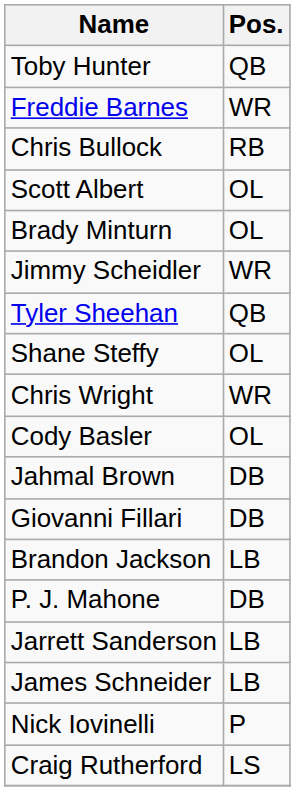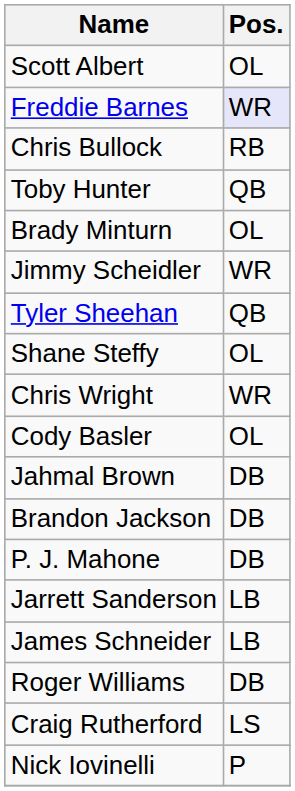 <table class="wikitable sortable mw-collapsible mw-collapsed">
 <tr>
 <th>Name</th>
 <th>Pos.</th>
 </tr>
 <tr>
-<td>Toby Hunter</td>
-<td>QB</td>
+<td>Scott Albert</td>
+<td>OL</td>
 </tr>
 <tr>
 <td><a href='#'>Freddie Barnes</a></td>
-<td>WR</td>
+<td style="background: lavender;">WR</td>
 </tr>
 <tr>
 <td>Chris Bullock</td>
 <td>RB</td>
 </tr>
 <tr>
-<td>Scott Albert</td>
-<td>OL</td>
+<td>Toby Hunter</td>
+<td>QB</td>
 </tr>
 <tr>
 <td>Brady Minturn</td>
 <td>OL</td>
 </tr>
 <tr>
 <td>Jimmy Scheidler</td>
 <td>WR</td>
 </tr>
 <tr>
 <td><a href='#'>Tyler Sheehan</a></td>
 <td>QB</td>
 </tr>
 <tr>
 <td>Shane Steffy</td>
 <td>OL</td>
 </tr>
 <tr>
 <td>Chris Wright</td>
 <td>WR</td>
 </tr>
 <tr>
 <td>Cody Basler</td>
 <td>OL</td>
 </tr>
 <tr>
 <td>Jahmal Brown</td>
 <td>DB</td>
 </tr>
 <tr>
-<td>Giovanni Fillari</td>
+<td>Brandon Jackson</td>
 <td>DB</td>
-</tr>
-<tr>
-<td>Brandon Jackson</td>
-<td>LB</td>
 </tr>
 <tr>
 <td>P. J. Mahone</td>
 <td>DB</td>
 </tr>
 <tr>
 <td>Jarrett Sanderson</td>
 <td>LB</td>
 </tr>
 <tr>
 <td>James Schneider</td>
 <td>LB</td>
 </tr>
 <tr>
-<td>Nick Iovinelli</td>
-<td>P</td>
+<td>Roger Williams</td>
+<td>DB</td>
 </tr>
 <tr>
 <td>Craig Rutherford</td>
 <td>LS</td>
 </tr>
 <tr>
+<td>Nick Iovinelli</td>
+<td>P</td>
+</tr>
+<tr>
 </tr>
 </table>
